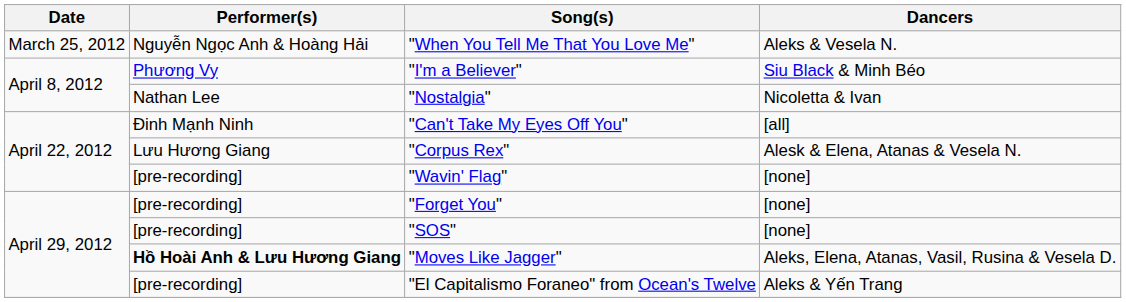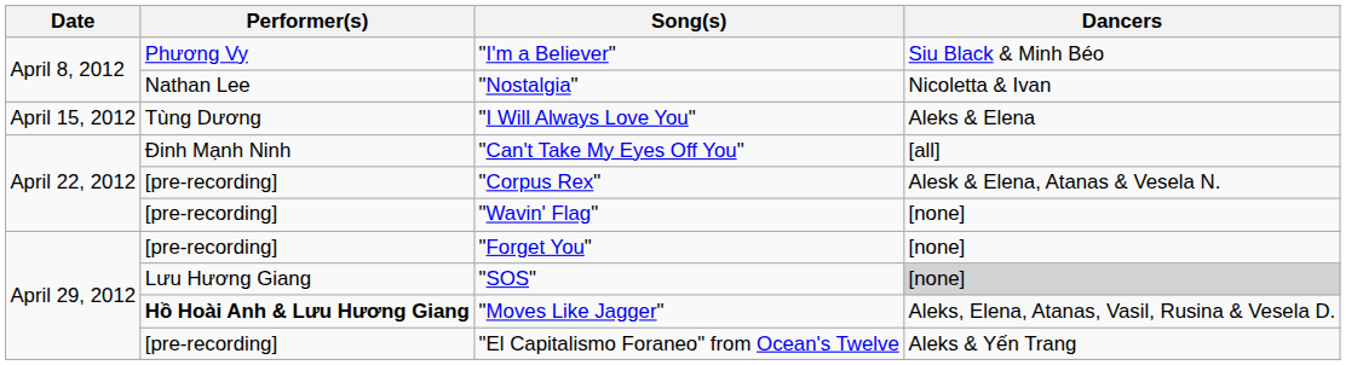 <table class="wikitable" align=center border="2" cellpadding="3" cellspacing="0">
 <tr>
 <th>Date</th>
 <th>Performer(s)</th>
 <th>Song(s)</th>
 <th>Dancers</th>
-</tr>
-<tr>
-<td rowspan=1>March 25, 2012</td>
-<td>Nguyễn Ngọc Anh & Hoàng Hải</td>
-<td>"<a href='#'>When You Tell Me That You Love Me</a>"</td>
-<td>Aleks & Vesela N.</td>
 </tr>
 <tr>
 <td rowspan=2>April 8, 2012</td>
 <td><a href='#'>Phương Vy</a></td>
 <td>"<a href='#'>I'm a Believer</a>"</td>
 <td><a href='#'>Siu Black</a> & Minh Béo</td>
 </tr>
 <tr>
 <td>Nathan Lee</td>
 <td>"<a href='#'>Nostalgia</a>"</td>
 <td>Nicoletta & Ivan</td>
 </tr>
 <tr>
+<td rowspan=1>April 15, 2012</td>
+<td>Tùng Dương</td>
+<td>"<a href='#'>I Will Always Love You</a>"</td>
+<td>Aleks & Elena</td>
+</tr>
+<tr>
 <td rowspan=3>April 22, 2012</td>
 <td>Đinh Mạnh Ninh</td>
 <td>"<a href='#'>Can't Take My Eyes Off You</a>"</td>
 <td>[all]</td>
 </tr>
 <tr>
-<td>Lưu Hương Giang</td>
+<td>[pre-recording]</td>
 <td>"<a href='#'>Corpus Rex</a>"</td>
 <td>Alesk & Elena, Atanas & Vesela N.</td>
 </tr>
 <tr>
 <td>[pre-recording]</td>
 <td>"<a href='#'>Wavin' Flag</a>"</td>
 <td>[none]</td>
 </tr>
 <tr>
 <td rowspan=4>April 29, 2012</td>
 <td>[pre-recording]</td>
 <td>"<a href='#'>Forget You</a>"</td>
 <td>[none]</td>
 </tr>
 <tr>
-<td>[pre-recording]</td>
+<td>Lưu Hương Giang</td>
 <td>"<a href='#'>SOS</a>"</td>
-<td>[none]</td>
+<td style="background: lightgrey;">[none]</td>
 </tr>
 <tr>
 <td><strong>Hồ Hoài Anh & Lưu Hương Giang</strong></td>
 <td>"<a href='#'>Moves Like Jagger</a>"</td>
 <td>Aleks, Elena, Atanas, Vasil, Rusina & Vesela D.</td>
 </tr>
 <tr>
 <td>[pre-recording]</td>
 <td>"El Capitalismo Foraneo" from <a href='#'>Ocean's Twelve</a></td>
 <td>Aleks & Yến Trang</td>
 </tr>
 <tr>
 </tr>
 </table>
